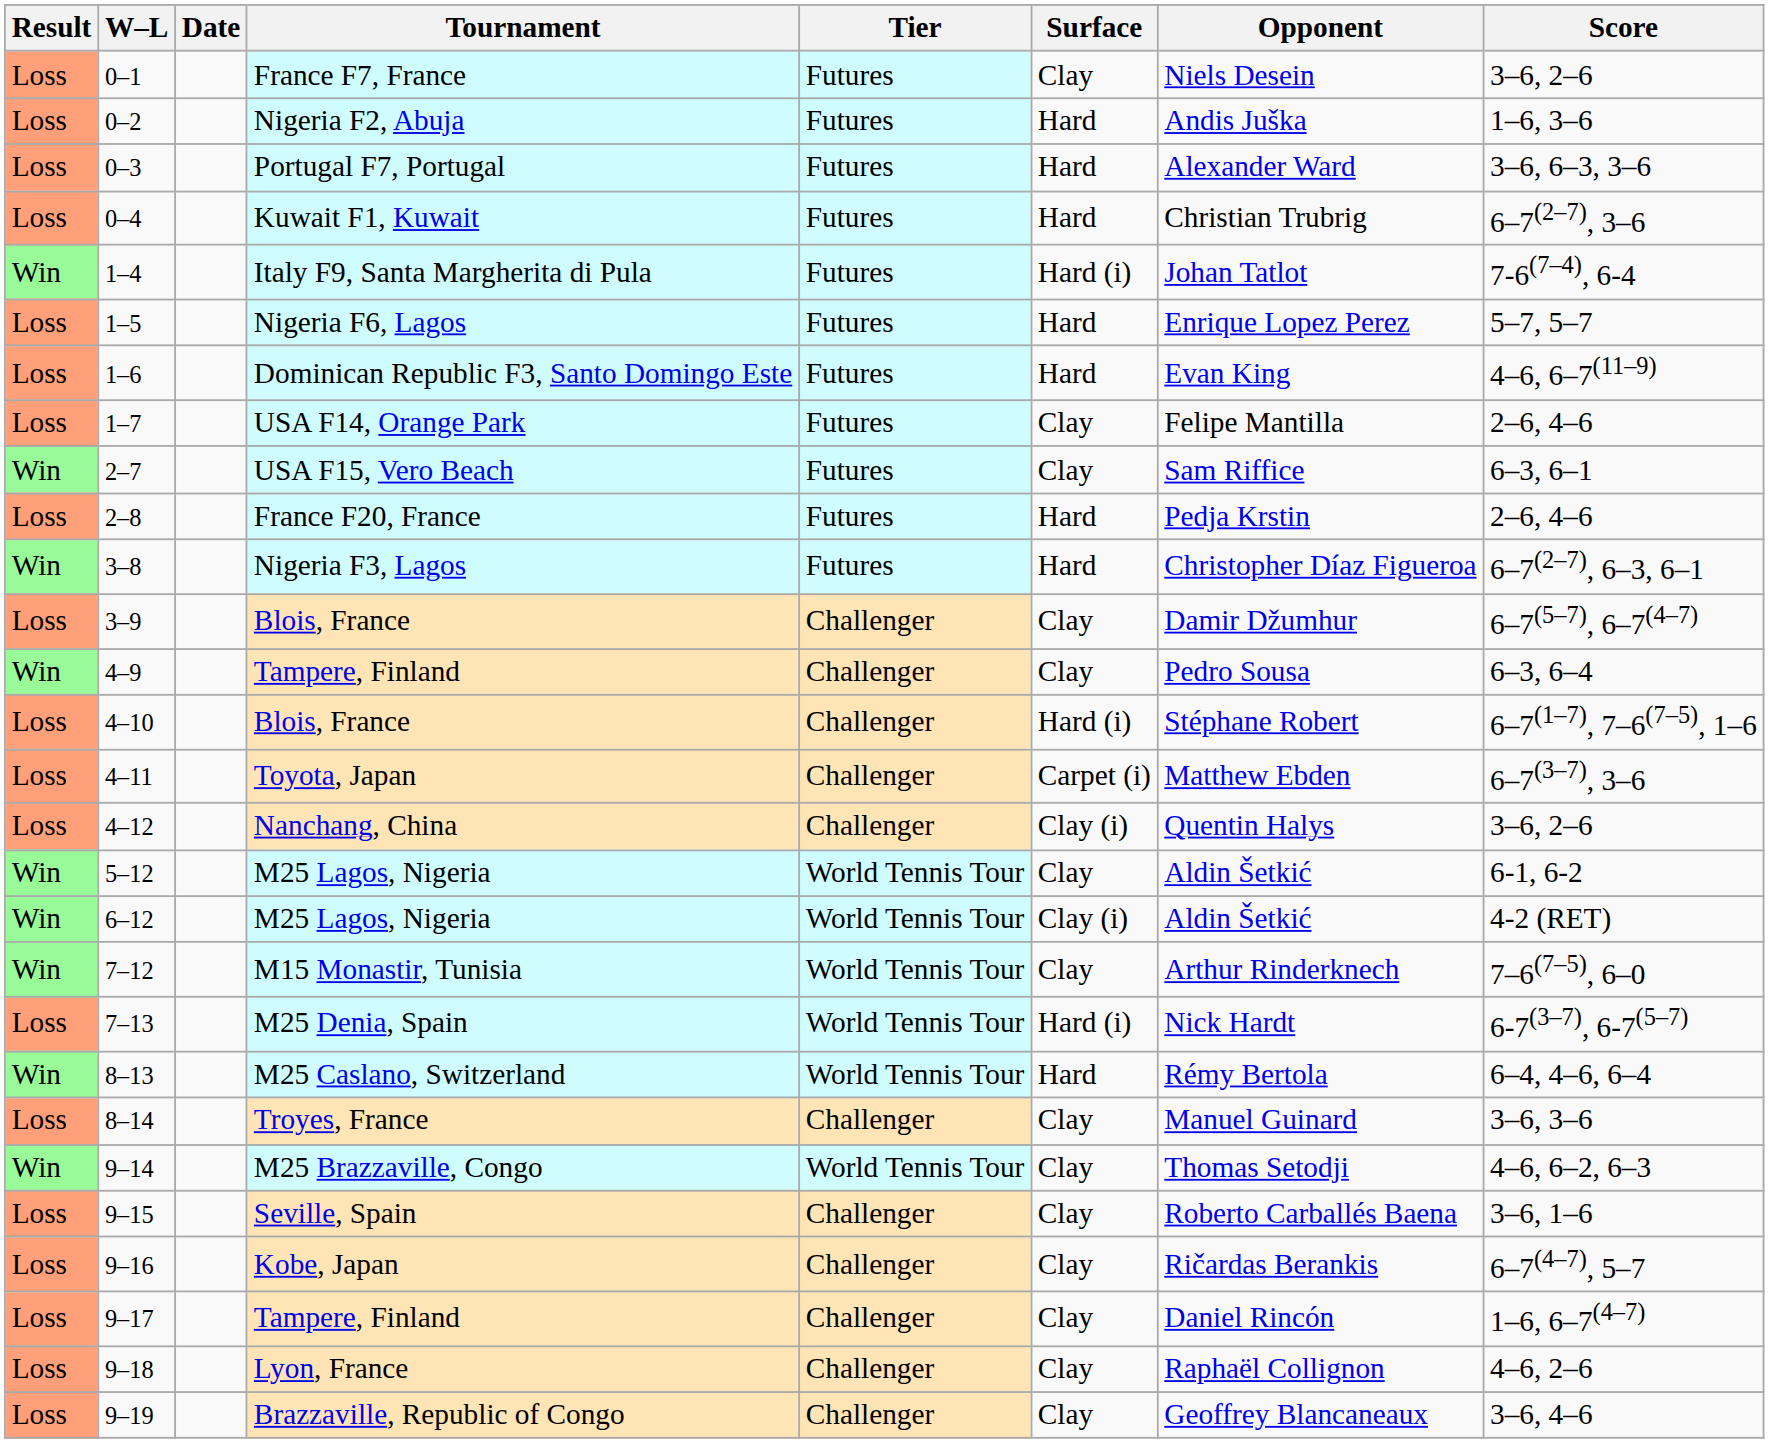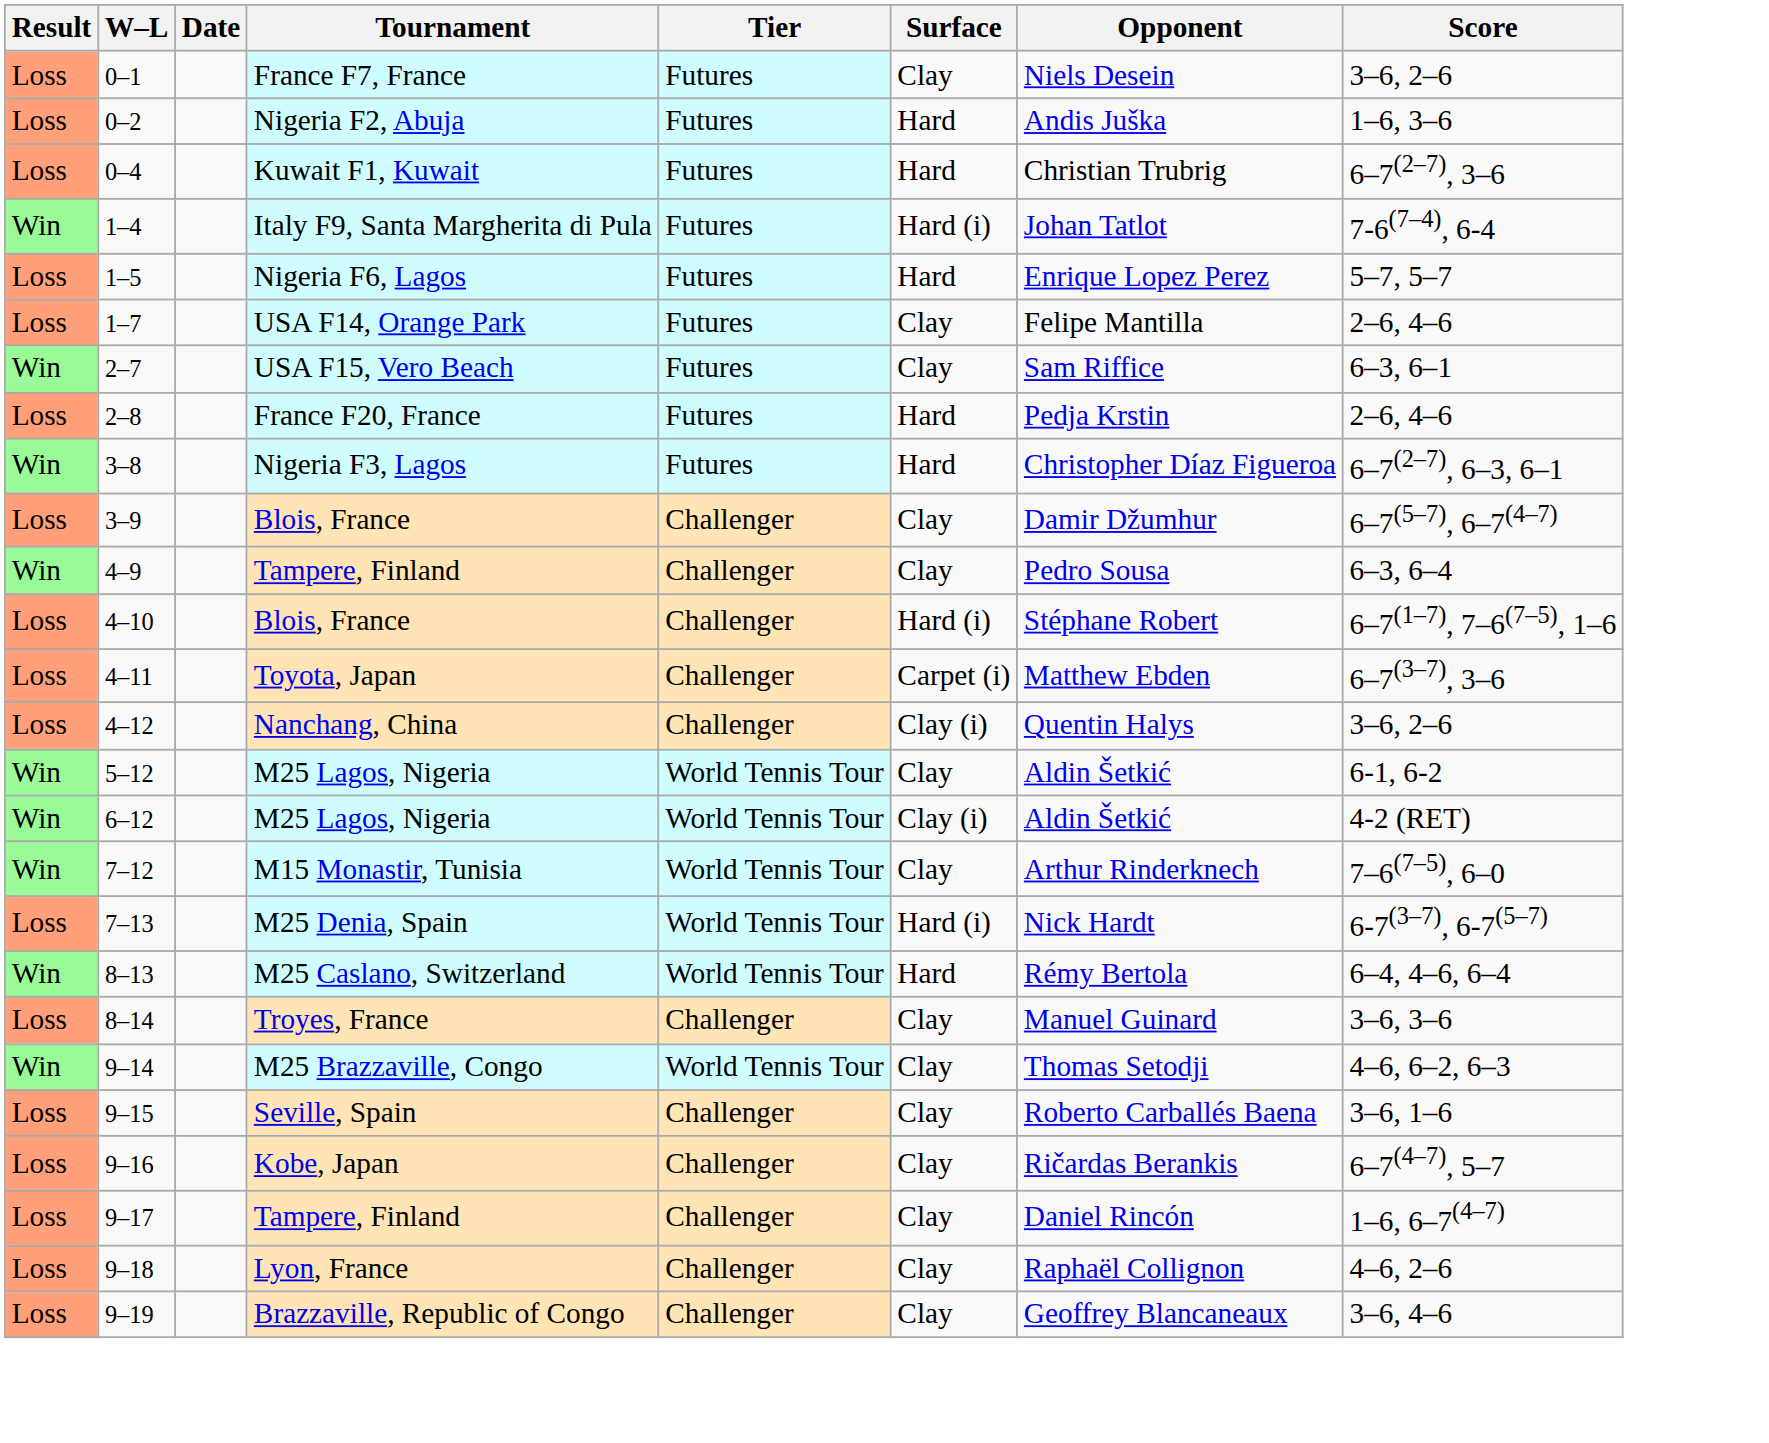 <table class=wikitable>
 <tr>
 <th>Result</th>
 <th class="unsortable">W–L</th>
 <th>Date</th>
 <th>Tournament</th>
 <th>Tier</th>
 <th>Surface</th>
 <th>Opponent</th>
 <th class="unsortable">Score</th>
 </tr>
 <tr>
 <td style="background:#ffa07a;">Loss</td>
 <td><small>0–1</small></td>
 <td></td>
 <td style="background:#cffcff;">France F7, France</td>
 <td style="background:#cffcff;">Futures</td>
 <td>Clay</td>
 <td> <a href='#'>Niels Desein</a></td>
 <td>3–6, 2–6</td>
 </tr>
 <tr>
 <td style="background:#ffa07a;">Loss</td>
 <td><small>0–2</small></td>
 <td></td>
 <td style="background:#cffcff;">Nigeria F2, <a href='#'>Abuja</a></td>
 <td style="background:#cffcff;">Futures</td>
 <td>Hard</td>
 <td> <a href='#'>Andis Juška</a></td>
 <td>1–6, 3–6</td>
 </tr>
 <tr>
 <td style="background:#ffa07a;">Loss</td>
-<td><small>0–3</small></td>
-<td></td>
-<td style="background:#cffcff;">Portugal F7, Portugal</td>
-<td style="background:#cffcff;">Futures</td>
-<td>Hard</td>
-<td> <a href='#'>Alexander Ward</a></td>
-<td>3–6, 6–3, 3–6</td>
-</tr>
-<tr>
-<td style="background:#ffa07a;">Loss</td>
 <td><small>0–4</small></td>
 <td></td>
 <td style="background:#cffcff;">Kuwait F1, <a href='#'>Kuwait</a></td>
 <td style="background:#cffcff;">Futures</td>
 <td>Hard</td>
 <td> Christian Trubrig</td>
 <td>6–7<sup>(2–7)</sup>, 3–6</td>
 </tr>
 <tr>
 <td style="background:#98fb98;">Win</td>
 <td><small>1–4</small></td>
 <td></td>
 <td style="background:#cffcff;">Italy F9, Santa Margherita di Pula</td>
 <td style="background:#cffcff;">Futures</td>
 <td>Hard (i)</td>
 <td> <a href='#'>Johan Tatlot</a></td>
 <td>7-6<sup>(7–4)</sup>, 6-4</td>
 </tr>
 <tr>
 <td style="background:#ffa07a;">Loss</td>
 <td><small>1–5</small></td>
 <td></td>
 <td style="background:#cffcff;">Nigeria F6, <a href='#'>Lagos</a></td>
 <td style="background:#cffcff;">Futures</td>
 <td>Hard</td>
 <td> <a href='#'>Enrique Lopez Perez</a></td>
 <td>5–7, 5–7</td>
-</tr>
-<tr>
-<td style="background:#ffa07a;">Loss</td>
-<td><small>1–6</small></td>
-<td></td>
-<td style="background:#cffcff;">Dominican Republic F3, <a href='#'>Santo Domingo Este</a></td>
-<td style="background:#cffcff;">Futures</td>
-<td>Hard</td>
-<td> <a href='#'>Evan King</a></td>
-<td>4–6, 6–7<sup>(11–9)</sup></td>
 </tr>
 <tr>
 <td style="background:#ffa07a;">Loss</td>
 <td><small>1–7</small></td>
 <td></td>
 <td style="background:#cffcff;">USA F14, <a href='#'>Orange Park</a></td>
 <td style="background:#cffcff;">Futures</td>
 <td>Clay</td>
 <td> Felipe Mantilla</td>
 <td>2–6, 4–6</td>
 </tr>
 <tr>
 <td style="background:#98fb98;">Win</td>
 <td><small>2–7</small></td>
 <td></td>
 <td style="background:#cffcff;">USA F15, <a href='#'>Vero Beach</a></td>
 <td style="background:#cffcff;">Futures</td>
 <td>Clay</td>
 <td> <a href='#'>Sam Riffice</a></td>
 <td>6–3, 6–1</td>
 </tr>
 <tr>
 <td style="background:#ffa07a;">Loss</td>
 <td><small>2–8</small></td>
 <td></td>
 <td style="background:#cffcff;">France F20, France</td>
 <td style="background:#cffcff;">Futures</td>
 <td>Hard</td>
 <td> <a href='#'>Pedja Krstin</a></td>
 <td>2–6, 4–6</td>
 </tr>
 <tr>
 <td style="background:#98fb98;">Win</td>
 <td><small>3–8</small></td>
 <td></td>
 <td style="background:#cffcff;">Nigeria F3, <a href='#'>Lagos</a></td>
 <td style="background:#cffcff;">Futures</td>
 <td>Hard</td>
 <td> <a href='#'>Christopher Díaz Figueroa</a></td>
 <td>6–7<sup>(2–7)</sup>, 6–3, 6–1</td>
 </tr>
 <tr>
 <td style="background:#ffa07a;">Loss</td>
 <td><small>3–9</small></td>
 <td></td>
 <td style="background:moccasin;"><a href='#'>Blois</a>, France</td>
 <td style="background:moccasin;">Challenger</td>
 <td>Clay</td>
 <td> <a href='#'>Damir Džumhur</a></td>
 <td>6–7<sup>(5–7)</sup>, 6–7<sup>(4–7)</sup></td>
 </tr>
 <tr>
 <td style="background:#98fb98;">Win</td>
 <td><small>4–9</small></td>
 <td></td>
 <td style="background:moccasin;"><a href='#'>Tampere</a>, Finland</td>
 <td style="background:moccasin;">Challenger</td>
 <td>Clay</td>
 <td> <a href='#'>Pedro Sousa</a></td>
 <td>6–3, 6–4</td>
 </tr>
 <tr>
 <td style="background:#ffa07a;">Loss</td>
 <td><small>4–10</small></td>
 <td></td>
 <td style="background:moccasin;"><a href='#'>Blois</a>, France</td>
 <td style="background:moccasin;">Challenger</td>
 <td>Hard (i)</td>
 <td> <a href='#'>Stéphane Robert</a></td>
 <td>6–7<sup>(1–7)</sup>, 7–6<sup>(7–5)</sup>, 1–6</td>
 </tr>
 <tr>
 <td style="background:#ffa07a;">Loss</td>
 <td><small>4–11</small></td>
 <td></td>
 <td style="background:moccasin;"><a href='#'>Toyota</a>, Japan</td>
 <td style="background:moccasin;">Challenger</td>
 <td>Carpet (i)</td>
 <td> <a href='#'>Matthew Ebden</a></td>
 <td>6–7<sup>(3–7)</sup>, 3–6</td>
 </tr>
 <tr>
 <td style="background:#ffa07a;">Loss</td>
 <td><small>4–12</small></td>
 <td></td>
 <td style="background:moccasin;"><a href='#'>Nanchang</a>, China</td>
 <td style="background:moccasin;">Challenger</td>
 <td>Clay (i)</td>
 <td> <a href='#'>Quentin Halys</a></td>
 <td>3–6, 2–6</td>
 </tr>
 <tr>
 <td style="background:#98fb98;">Win</td>
 <td><small>5–12</small></td>
 <td></td>
 <td style="background:#cffcff;">M25 <a href='#'>Lagos</a>, Nigeria</td>
 <td style="background:#cffcff;">World Tennis Tour</td>
 <td>Clay</td>
 <td> <a href='#'>Aldin Šetkić</a></td>
 <td>6-1, 6-2</td>
 </tr>
 <tr>
 <td style="background:#98fb98;">Win</td>
 <td><small>6–12</small></td>
 <td></td>
 <td style="background:#cffcff;">M25 <a href='#'>Lagos</a>, Nigeria</td>
 <td style="background:#cffcff;">World Tennis Tour</td>
 <td>Clay (i)</td>
 <td> <a href='#'>Aldin Šetkić</a></td>
 <td>4-2 (RET)</td>
 </tr>
 <tr>
 <td style="background:#98fb98;">Win</td>
 <td><small>7–12</small></td>
 <td></td>
 <td style="background:#cffcff;">M15 <a href='#'>Monastir</a>, Tunisia</td>
 <td style="background:#cffcff;">World Tennis Tour</td>
 <td>Clay</td>
 <td> <a href='#'>Arthur Rinderknech</a></td>
 <td>7–6<sup>(7–5)</sup>, 6–0</td>
 </tr>
 <tr>
 <td style="background:#ffa07a;">Loss</td>
 <td><small>7–13</small></td>
 <td></td>
 <td style="background:#cffcff;">M25 <a href='#'>Denia</a>, Spain</td>
 <td style="background:#cffcff;">World Tennis Tour</td>
 <td>Hard (i)</td>
 <td> <a href='#'>Nick Hardt</a></td>
 <td>6-7<sup>(3–7)</sup>, 6-7<sup>(5–7)</sup></td>
 </tr>
 <tr>
 <td style="background:#98fb98;">Win</td>
 <td><small>8–13</small></td>
 <td></td>
 <td style="background:#cffcff;">M25 <a href='#'>Caslano</a>, Switzerland</td>
 <td style="background:#cffcff;">World Tennis Tour</td>
 <td>Hard</td>
 <td> <a href='#'>Rémy Bertola</a></td>
 <td>6–4, 4–6, 6–4</td>
 </tr>
 <tr>
 <td style="background:#ffa07a;">Loss</td>
 <td><small>8–14</small></td>
 <td><a href='#'></a></td>
 <td style="background:moccasin;"><a href='#'>Troyes</a>, France</td>
 <td style="background:moccasin;">Challenger</td>
 <td>Clay</td>
 <td> <a href='#'>Manuel Guinard</a></td>
 <td>3–6, 3–6</td>
 </tr>
 <tr>
 <td style="background:#98fb98;">Win</td>
 <td><small>9–14</small></td>
 <td></td>
 <td style="background:#cffcff;">M25 <a href='#'>Brazzaville</a>, Congo</td>
 <td style="background:#cffcff;">World Tennis Tour</td>
 <td>Clay</td>
 <td> <a href='#'>Thomas Setodji</a></td>
 <td>4–6, 6–2, 6–3</td>
 </tr>
 <tr>
 <td style="background:#ffa07a;">Loss</td>
 <td><small>9–15</small></td>
 <td><a href='#'></a></td>
 <td style="background:moccasin;"><a href='#'>Seville</a>, Spain</td>
 <td style="background:moccasin;">Challenger</td>
 <td>Clay</td>
 <td> <a href='#'>Roberto Carballés Baena</a></td>
 <td>3–6, 1–6</td>
 </tr>
 <tr>
 <td style="background:#ffa07a;">Loss</td>
 <td><small>9–16</small></td>
 <td><a href='#'></a></td>
 <td style="background:moccasin;"><a href='#'>Kobe</a>, Japan</td>
 <td style="background:moccasin;">Challenger</td>
 <td>Clay</td>
 <td> <a href='#'>Ričardas Berankis</a></td>
 <td>6–7<sup>(4–7)</sup>, 5–7</td>
 </tr>
 <tr>
 <td style="background:#ffa07a;">Loss</td>
 <td><small>9–17</small></td>
 <td><a href='#'></a></td>
 <td style="background:moccasin;"><a href='#'>Tampere</a>, Finland</td>
 <td style="background:moccasin;">Challenger</td>
 <td>Clay</td>
 <td> <a href='#'>Daniel Rincón</a></td>
 <td>1–6, 6–7<sup>(4–7)</sup></td>
 </tr>
 <tr>
 <td style="background:#ffa07a;">Loss</td>
 <td><small>9–18</small></td>
 <td><a href='#'></a></td>
 <td style="background:moccasin;"><a href='#'>Lyon</a>, France</td>
 <td style="background:moccasin;">Challenger</td>
 <td>Clay</td>
 <td> <a href='#'>Raphaël Collignon</a></td>
 <td>4–6, 2–6</td>
 </tr>
 <tr>
 <td style="background:#ffa07a;">Loss</td>
 <td><small>9–19</small></td>
 <td><a href='#'></a></td>
 <td style="background:moccasin;"><a href='#'>Brazzaville</a>, Republic of Congo</td>
 <td style="background:moccasin;">Challenger</td>
 <td>Clay</td>
 <td> <a href='#'>Geoffrey Blancaneaux</a></td>
 <td>3–6, 4–6</td>
 </tr>
 </table>
